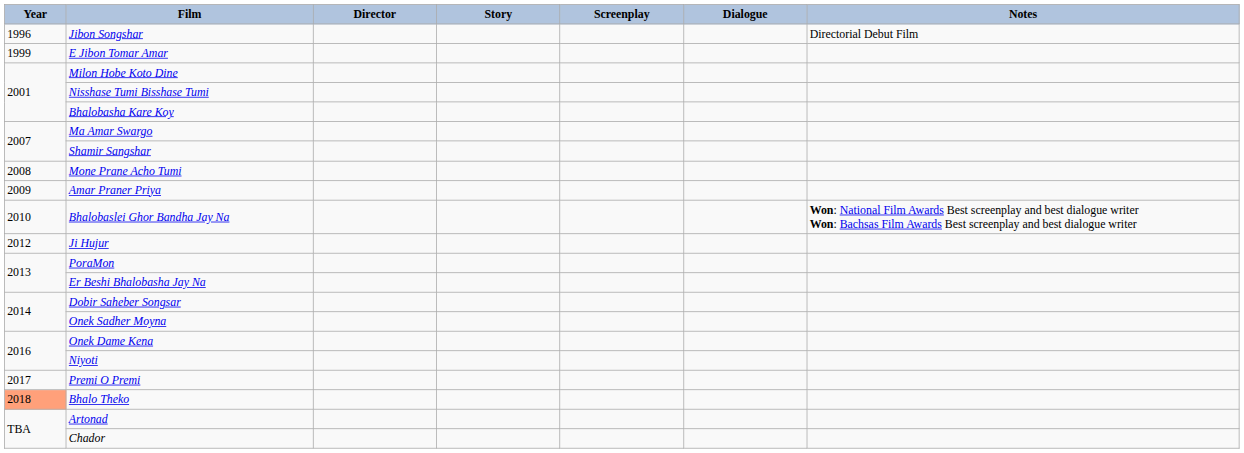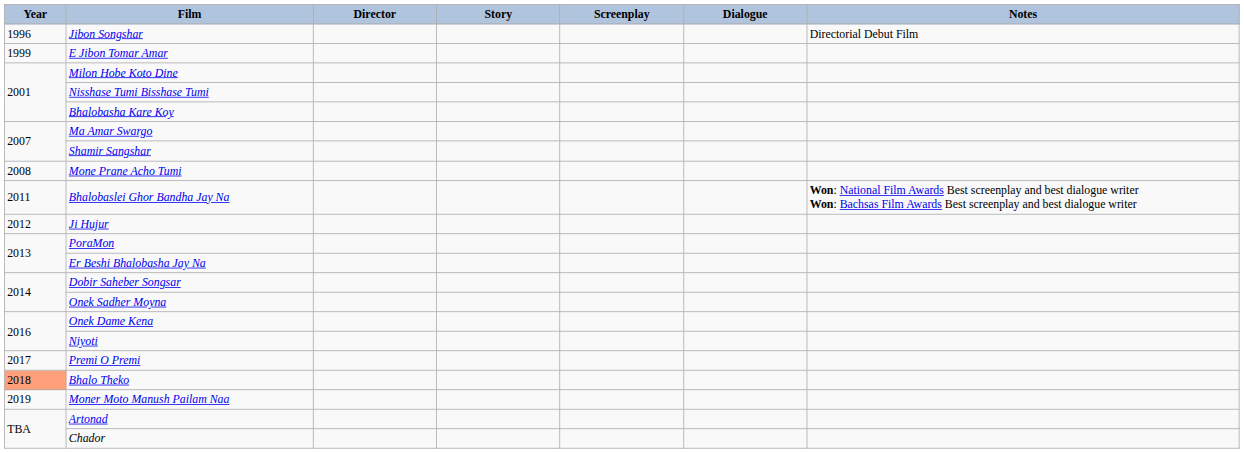 <table class="wikitable" width="100%" style="font-size: 95%;">
 <tr bgcolor="#bbccdd" align="center">
 <th style="background:#B0C4DE; width:5%">Year</th>
 <th style="background:#B0C4DE; width:20%">Film</th>
 <th style="background:#B0C4DE; width:10%">Director</th>
 <th style="background:#B0C4DE; width:10%">Story</th>
 <th style="background:#B0C4DE; width:10%">Screenplay</th>
 <th style="background:#B0C4DE; width:10%">Dialogue</th>
 <th style="background:#B0C4DE; width:35%">Notes</th>
 </tr>
 <tr>
 <td>1996</td>
 <td><em><a href='#'>Jibon Songshar</a></em></td>
 <td></td>
 <td></td>
 <td></td>
 <td></td>
 <td>Directorial Debut Film</td>
 </tr>
 <tr>
 <td>1999</td>
 <td><em><a href='#'>E Jibon Tomar Amar</a></em></td>
 <td></td>
 <td></td>
 <td></td>
 <td></td>
 <td></td>
 </tr>
 <tr>
 <td rowspan="3">2001</td>
 <td><em> <a href='#'>Milon Hobe Koto Dine</a></em></td>
 <td></td>
 <td></td>
 <td></td>
 <td></td>
 <td></td>
 </tr>
 <tr>
 <td><em><a href='#'>Nisshase Tumi Bisshase Tumi</a></em></td>
 <td></td>
 <td></td>
 <td></td>
 <td></td>
 <td></td>
 </tr>
 <tr>
 <td><em><a href='#'>Bhalobasha Kare Koy</a></em></td>
 <td></td>
 <td></td>
 <td></td>
 <td></td>
 <td></td>
 </tr>
 <tr>
 <td rowspan="2">2007</td>
 <td><em><a href='#'>Ma Amar Swargo</a></em></td>
 <td></td>
 <td></td>
 <td></td>
 <td></td>
 <td></td>
 </tr>
 <tr>
 <td><em><a href='#'>Shamir Sangshar</a></em></td>
 <td></td>
 <td></td>
 <td></td>
 <td></td>
 <td></td>
 </tr>
 <tr>
 <td>2008</td>
 <td><em><a href='#'>Mone Prane Acho Tumi</a></em></td>
 <td></td>
 <td></td>
 <td></td>
 <td></td>
 <td></td>
 </tr>
 <tr>
-<td>2009</td>
-<td><em><a href='#'>Amar Praner Priya</a></em></td>
-<td></td>
-<td></td>
-<td></td>
-<td></td>
-<td></td>
-</tr>
-<tr>
-<td>2010</td>
+<td>2011</td>
 <td><em><a href='#'>Bhalobaslei Ghor Bandha Jay Na</a></em></td>
 <td></td>
 <td></td>
 <td></td>
 <td></td>
 <td><strong>Won</strong>: <a href='#'>National Film Awards</a> Best screenplay and best dialogue writer <br> <strong>Won</strong>: <a href='#'>Bachsas Film Awards</a> Best screenplay and best dialogue writer</td>
 </tr>
 <tr>
 <td>2012</td>
 <td><em><a href='#'>Ji Hujur</a></em></td>
 <td></td>
 <td></td>
 <td></td>
 <td></td>
 <td></td>
 </tr>
 <tr>
 <td rowspan="2">2013</td>
 <td><em><a href='#'>PoraMon</a></em></td>
 <td></td>
 <td></td>
 <td></td>
 <td></td>
 <td></td>
 </tr>
 <tr>
 <td><em><a href='#'>Er Beshi Bhalobasha Jay Na</a></em></td>
 <td></td>
 <td></td>
 <td></td>
 <td></td>
 <td></td>
 </tr>
 <tr>
 <td rowspan="2">2014</td>
 <td><em><a href='#'>Dobir Saheber Songsar</a></em></td>
 <td></td>
 <td></td>
 <td></td>
 <td></td>
 <td></td>
 </tr>
 <tr>
 <td><em><a href='#'>Onek Sadher Moyna</a></em></td>
 <td></td>
 <td></td>
 <td></td>
 <td></td>
 <td></td>
 </tr>
 <tr>
 <td rowspan="2">2016</td>
 <td><em><a href='#'>Onek Dame Kena</a></em></td>
 <td></td>
 <td></td>
 <td></td>
 <td></td>
 <td></td>
 </tr>
 <tr>
 <td><em><a href='#'>Niyoti</a></em></td>
 <td></td>
 <td></td>
 <td></td>
 <td></td>
 <td></td>
 </tr>
 <tr>
 <td>2017</td>
 <td><em><a href='#'>Premi O Premi</a></em></td>
 <td></td>
 <td></td>
 <td></td>
 <td></td>
 <td></td>
 </tr>
 <tr>
 <td style="background: lightsalmon;">2018</td>
 <td><em><a href='#'>Bhalo Theko</a></em></td>
 <td></td>
 <td></td>
 <td></td>
 <td></td>
 <td></td>
 </tr>
 <tr>
+<td>2019</td>
+<td><em><a href='#'>Moner Moto Manush Pailam Naa</a></em></td>
+<td></td>
+<td></td>
+<td></td>
+<td></td>
+<td></td>
+</tr>
+<tr>
 <td rowspan="2">TBA</td>
 <td><em><a href='#'>Artonad</a></em></td>
 <td></td>
 <td></td>
 <td></td>
 <td></td>
 <td></td>
 </tr>
 <tr>
 <td><em>Chador</em></td>
 <td></td>
 <td></td>
 <td></td>
 <td></td>
 <td></td>
 </tr>
 </table>
